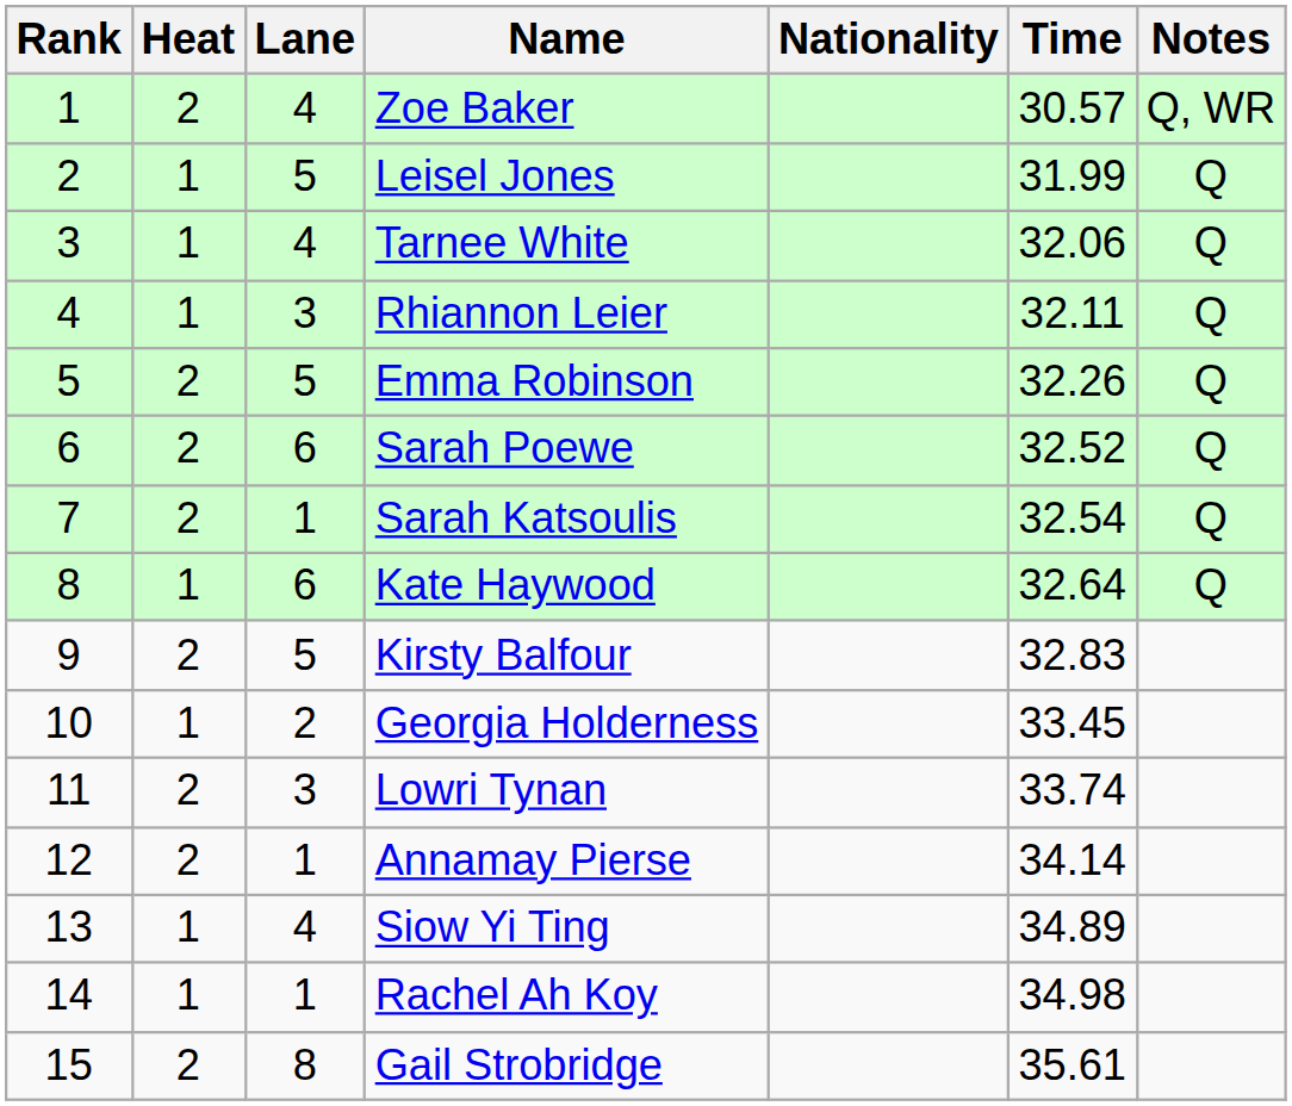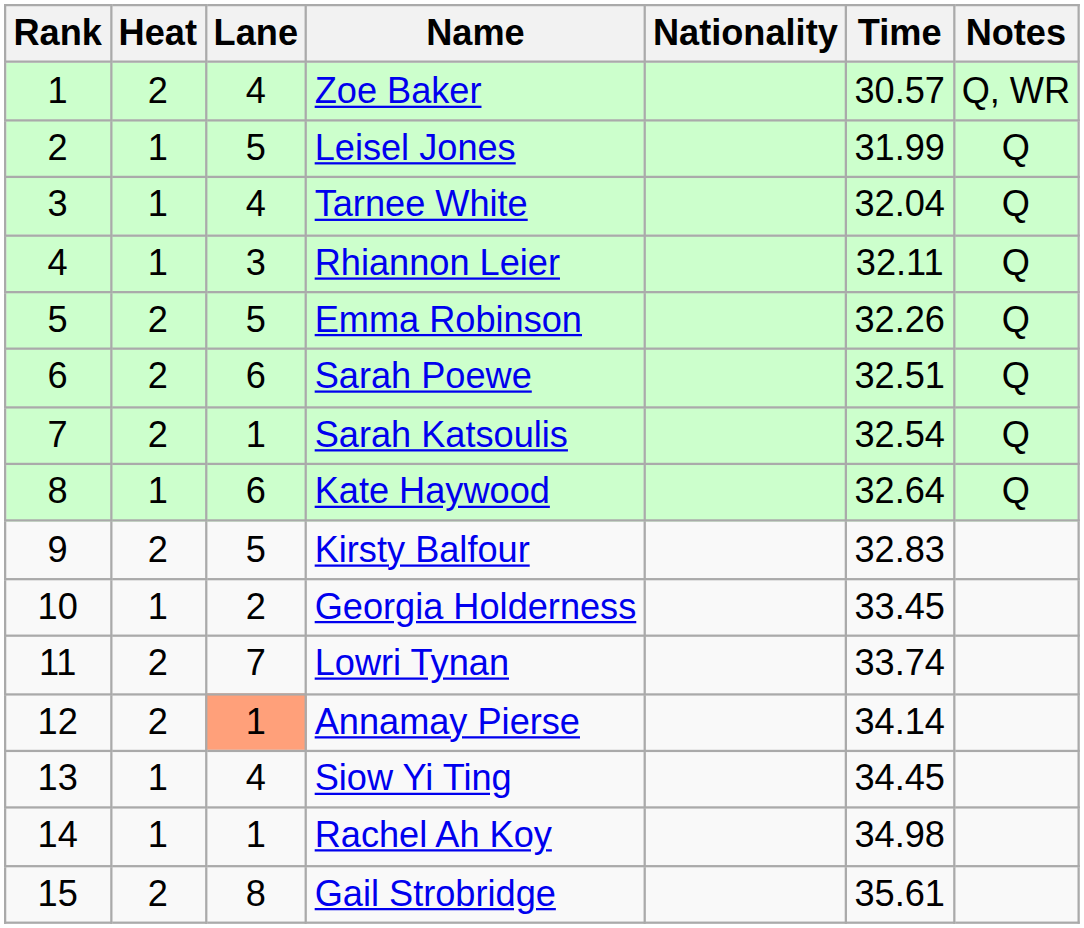 <table class="wikitable sortable" style="text-align:center">
 <tr>
 <th>Rank</th>
 <th>Heat</th>
 <th>Lane</th>
 <th>Name</th>
 <th>Nationality</th>
 <th>Time</th>
 <th>Notes</th>
 </tr>
 <tr bgcolor=ccffcc>
 <td>1</td>
 <td>2</td>
 <td>4</td>
 <td align=left><a href='#'>Zoe Baker</a></td>
 <td align=left></td>
 <td>30.57</td>
 <td>Q, WR</td>
 </tr>
 <tr bgcolor=ccffcc>
 <td>2</td>
 <td>1</td>
 <td>5</td>
 <td align=left><a href='#'>Leisel Jones</a></td>
 <td align=left></td>
 <td>31.99</td>
 <td>Q</td>
 </tr>
 <tr bgcolor=ccffcc>
 <td>3</td>
 <td>1</td>
 <td>4</td>
 <td align=left><a href='#'>Tarnee White</a></td>
 <td align=left></td>
-<td>32.06</td>
+<td>32.04</td>
 <td>Q</td>
 </tr>
 <tr bgcolor=ccffcc>
 <td>4</td>
 <td>1</td>
 <td>3</td>
 <td align=left><a href='#'>Rhiannon Leier</a></td>
 <td align=left></td>
 <td>32.11</td>
 <td>Q</td>
 </tr>
 <tr bgcolor=ccffcc>
 <td>5</td>
 <td>2</td>
 <td>5</td>
 <td align=left><a href='#'>Emma Robinson</a></td>
 <td align=left></td>
 <td>32.26</td>
 <td>Q</td>
 </tr>
 <tr bgcolor=ccffcc>
 <td>6</td>
 <td>2</td>
 <td>6</td>
 <td align=left><a href='#'>Sarah Poewe</a></td>
 <td align=left></td>
-<td>32.52</td>
+<td>32.51</td>
 <td>Q</td>
 </tr>
 <tr bgcolor=ccffcc>
 <td>7</td>
 <td>2</td>
 <td>1</td>
 <td align=left><a href='#'>Sarah Katsoulis</a></td>
 <td align="left"></td>
 <td>32.54</td>
 <td>Q</td>
 </tr>
 <tr bgcolor=ccffcc>
 <td>8</td>
 <td>1</td>
 <td>6</td>
 <td align=left><a href='#'>Kate Haywood</a></td>
 <td align=left></td>
 <td>32.64</td>
 <td>Q</td>
 </tr>
 <tr>
 <td>9</td>
 <td>2</td>
 <td>5</td>
 <td align=left><a href='#'>Kirsty Balfour</a></td>
 <td align=left></td>
 <td>32.83</td>
 <td></td>
 </tr>
 <tr>
 <td>10</td>
 <td>1</td>
 <td>2</td>
 <td align=left><a href='#'>Georgia Holderness</a></td>
 <td align=left></td>
 <td>33.45</td>
 <td></td>
 </tr>
 <tr>
 <td>11</td>
 <td>2</td>
-<td>3</td>
+<td>7</td>
 <td align=left><a href='#'>Lowri Tynan</a></td>
 <td align=left></td>
 <td>33.74</td>
 <td></td>
 </tr>
 <tr>
 <td>12</td>
 <td>2</td>
-<td>1</td>
+<td style="background: lightsalmon;">1</td>
 <td align=left><a href='#'>Annamay Pierse</a></td>
 <td align=left></td>
 <td>34.14</td>
 <td></td>
 </tr>
 <tr>
 <td>13</td>
 <td>1</td>
 <td>4</td>
 <td align=left><a href='#'>Siow Yi Ting</a></td>
 <td align=left></td>
-<td>34.89</td>
+<td>34.45</td>
 <td></td>
 </tr>
 <tr>
 <td>14</td>
 <td>1</td>
 <td>1</td>
 <td align=left><a href='#'>Rachel Ah Koy</a></td>
 <td align=left></td>
 <td>34.98</td>
 <td></td>
 </tr>
 <tr>
 <td>15</td>
 <td>2</td>
 <td>8</td>
 <td align=left><a href='#'>Gail Strobridge</a></td>
 <td align=left></td>
 <td>35.61</td>
 <td></td>
 </tr>
 </table>
